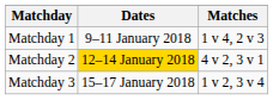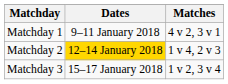 <table class="wikitable" style="text-align:center">
 <tr>
 </tr>
 <tr>
 <th>Matchday</th>
 <th>Dates</th>
 <th>Matches</th>
 </tr>
 <tr>
 <td>Matchday 1</td>
 <td>9–11 January 2018</td>
-<td>1 v 4, 2 v 3</td>
+<td>4 v 2, 3 v 1</td>
 </tr>
 <tr>
 <td>Matchday 2</td>
 <td style="background: gold;">12–14 January 2018</td>
-<td>4 v 2, 3 v 1</td>
+<td>1 v 4, 2 v 3</td>
 </tr>
 <tr>
 <td>Matchday 3</td>
 <td>15–17 January 2018</td>
 <td>1 v 2, 3 v 4</td>
 </tr>
 </table>
